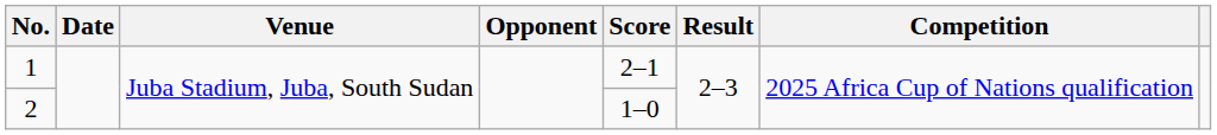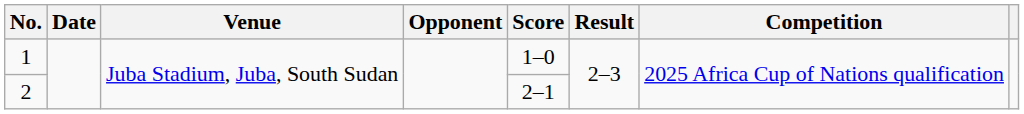 <table class="wikitable sortable">
 <tr>
 <th scope="col">No.</th>
 <th scope="col">Date</th>
 <th scope="col">Venue</th>
 <th scope="col">Opponent</th>
 <th scope="col">Score</th>
 <th scope="col">Result</th>
 <th scope="col">Competition</th>
 <th scope="col" class="unsortable"></th>
 </tr>
 <tr>
 <td style="text-align:center">1</td>
 <td rowspan="2"></td>
 <td rowspan="2"><a href='#'>Juba Stadium</a>, <a href='#'>Juba</a>, South Sudan</td>
 <td rowspan="2"></td>
-<td style="text-align:center">2–1</td>
+<td style="text-align:center">1–0</td>
 <td rowspan="2" style="text-align:center">2–3</td>
 <td rowspan="2"><a href='#'>2025 Africa Cup of Nations qualification</a></td>
 <td rowspan="2"></td>
 </tr>
 <tr>
 <td style="text-align:center">2</td>
-<td style="text-align:center">1–0</td>
+<td style="text-align:center">2–1</td>
 </tr>
 </table>
